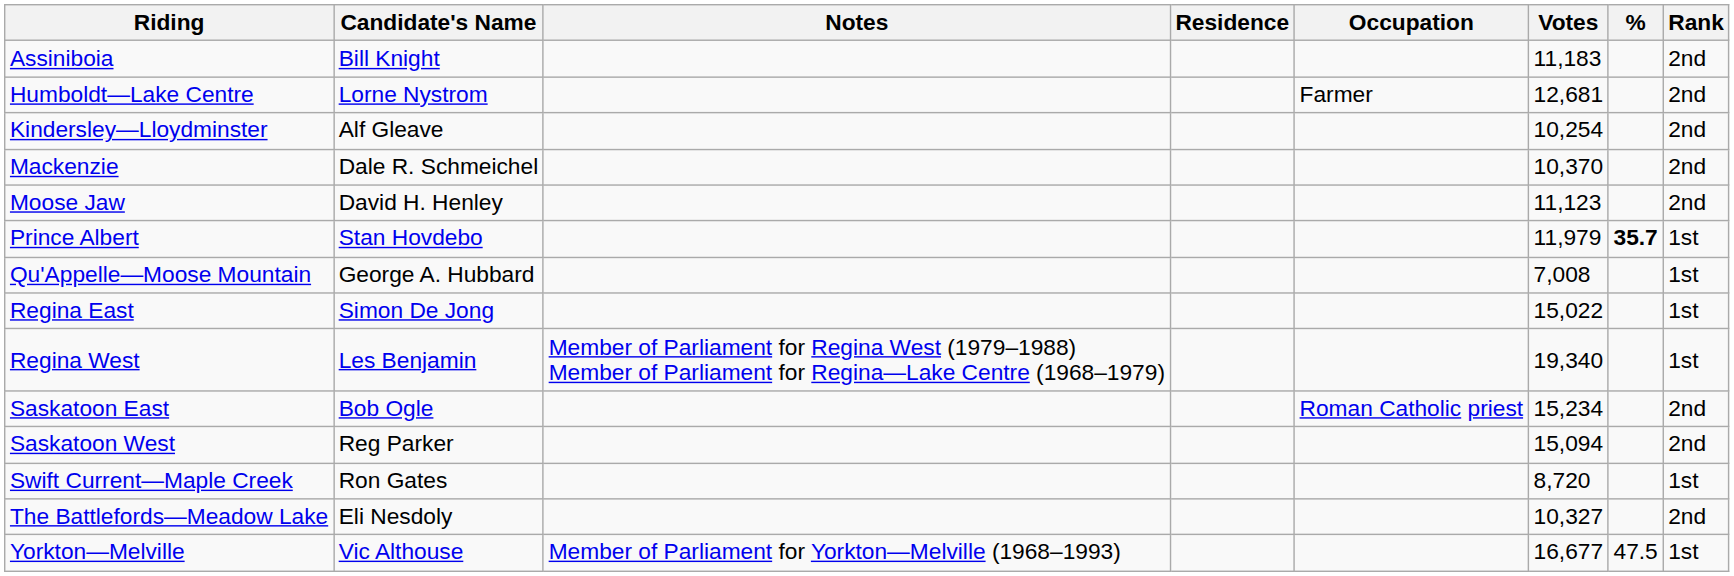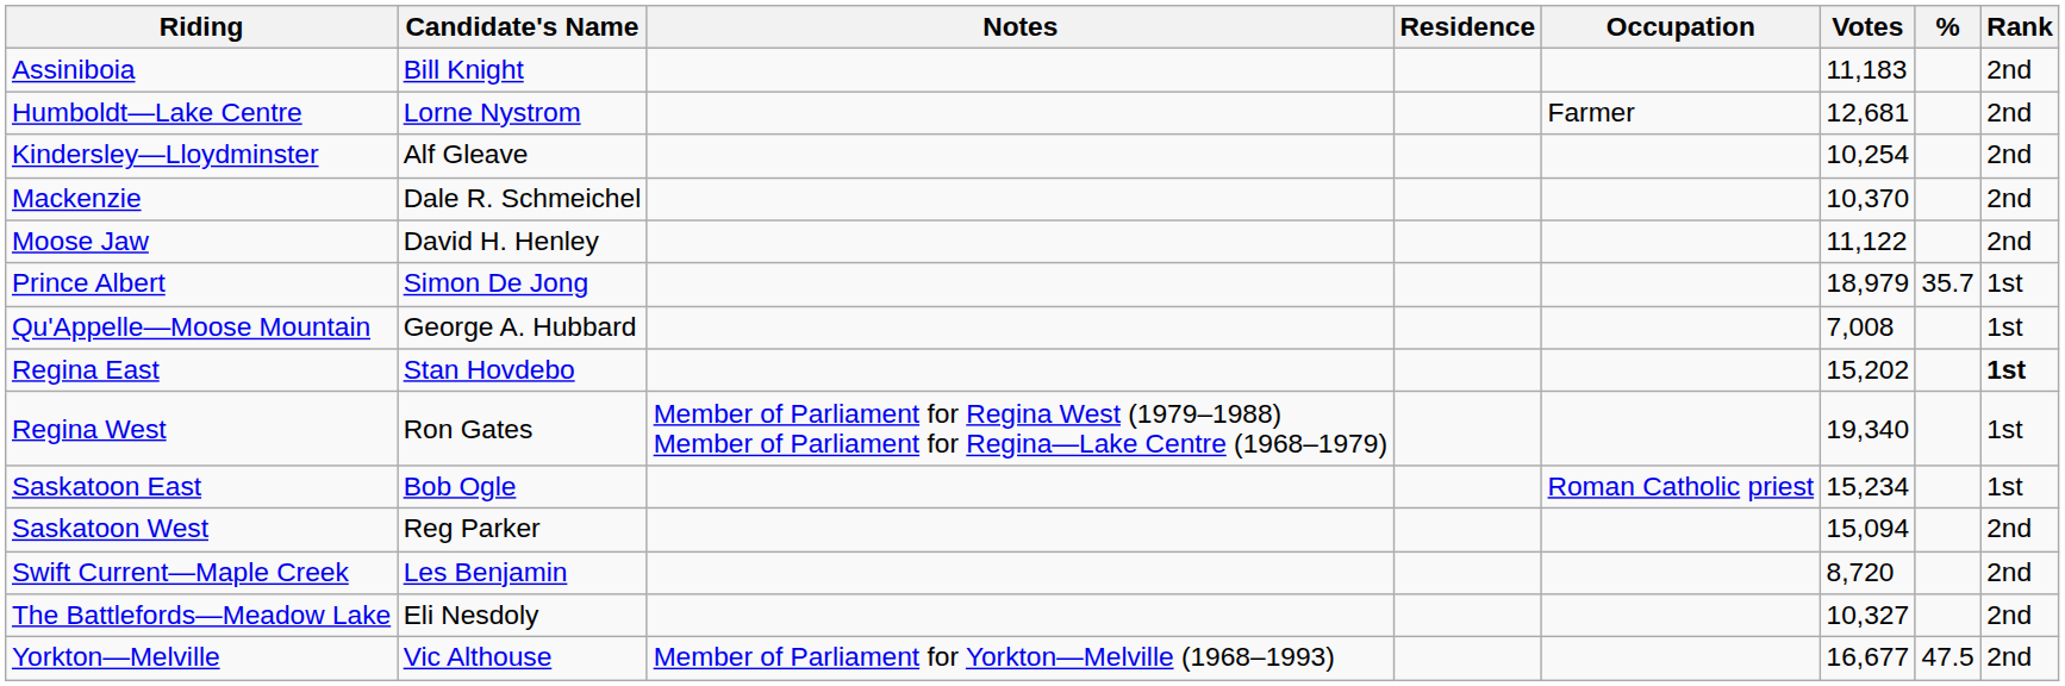 <table class="wikitable sortable">
 <tr>
 <th>Riding<br></th>
 <th>Candidate's Name</th>
 <th>Notes</th>
 <th>Residence</th>
 <th>Occupation</th>
 <th>Votes</th>
 <th>%</th>
 <th>Rank</th>
 </tr>
 <tr>
 <td><a href='#'>Assiniboia</a></td>
 <td><a href='#'>Bill Knight</a></td>
 <td></td>
 <td></td>
 <td></td>
 <td>11,183</td>
 <td></td>
 <td>2nd</td>
 </tr>
 <tr>
 <td><a href='#'>Humboldt—Lake Centre</a></td>
 <td><a href='#'>Lorne Nystrom</a></td>
 <td></td>
 <td></td>
 <td>Farmer</td>
 <td>12,681</td>
 <td></td>
 <td>2nd</td>
 </tr>
 <tr>
 <td><a href='#'>Kindersley—Lloydminster</a></td>
 <td>Alf Gleave</td>
 <td></td>
 <td></td>
 <td></td>
 <td>10,254</td>
 <td></td>
 <td>2nd</td>
 </tr>
 <tr>
 <td><a href='#'>Mackenzie</a></td>
 <td>Dale R. Schmeichel</td>
 <td></td>
 <td></td>
 <td></td>
 <td>10,370</td>
 <td></td>
 <td>2nd</td>
 </tr>
 <tr>
 <td><a href='#'>Moose Jaw</a></td>
 <td>David H. Henley</td>
 <td></td>
 <td></td>
 <td></td>
-<td>11,123</td>
+<td>11,122</td>
 <td></td>
 <td>2nd</td>
 </tr>
 <tr>
 <td><a href='#'>Prince Albert</a></td>
-<td><a href='#'>Stan Hovdebo</a></td>
+<td><a href='#'>Simon De Jong</a></td>
 <td></td>
 <td></td>
 <td></td>
-<td>11,979</td>
-<td><strong>35.7</strong></td>
+<td>18,979</td>
+<td>35.7</td>
 <td>1st</td>
 </tr>
 <tr>
 <td><a href='#'>Qu'Appelle—Moose Mountain</a></td>
 <td>George A. Hubbard</td>
 <td></td>
 <td></td>
 <td></td>
 <td>7,008</td>
 <td></td>
 <td>1st</td>
 </tr>
 <tr>
 <td><a href='#'>Regina East</a></td>
-<td><a href='#'>Simon De Jong</a></td>
+<td><a href='#'>Stan Hovdebo</a></td>
 <td></td>
 <td></td>
 <td></td>
-<td>15,022</td>
+<td>15,202</td>
 <td></td>
-<td>1st</td>
+<td><strong>1st</strong></td>
 </tr>
 <tr>
 <td><a href='#'>Regina West</a></td>
-<td><a href='#'>Les Benjamin</a></td>
+<td>Ron Gates</td>
 <td><a href='#'>Member of Parliament</a> for <a href='#'>Regina West</a> (1979–1988) <br> <a href='#'>Member of Parliament</a> for <a href='#'>Regina—Lake Centre</a> (1968–1979)</td>
 <td></td>
 <td></td>
 <td>19,340</td>
 <td></td>
 <td>1st</td>
 </tr>
 <tr>
 <td><a href='#'>Saskatoon East</a></td>
 <td><a href='#'>Bob Ogle</a></td>
 <td></td>
 <td></td>
 <td><a href='#'>Roman Catholic</a> <a href='#'>priest</a></td>
 <td>15,234</td>
 <td></td>
-<td>2nd</td>
+<td>1st</td>
 </tr>
 <tr>
 <td><a href='#'>Saskatoon West</a></td>
 <td>Reg Parker</td>
 <td></td>
 <td></td>
 <td></td>
 <td>15,094</td>
 <td></td>
 <td>2nd</td>
 </tr>
 <tr>
 <td><a href='#'>Swift Current—Maple Creek</a></td>
-<td>Ron Gates</td>
+<td><a href='#'>Les Benjamin</a></td>
 <td></td>
 <td></td>
 <td></td>
 <td>8,720</td>
 <td></td>
-<td>1st</td>
+<td>2nd</td>
 </tr>
 <tr>
 <td><a href='#'>The Battlefords—Meadow Lake</a></td>
 <td>Eli Nesdoly</td>
 <td></td>
 <td></td>
 <td></td>
 <td>10,327</td>
 <td></td>
 <td>2nd</td>
 </tr>
 <tr>
 <td><a href='#'>Yorkton—Melville</a></td>
 <td><a href='#'>Vic Althouse</a></td>
 <td><a href='#'>Member of Parliament</a> for <a href='#'>Yorkton—Melville</a> (1968–1993)</td>
 <td></td>
 <td></td>
 <td>16,677</td>
 <td>47.5</td>
-<td>1st</td>
+<td>2nd</td>
 </tr>
 </table>
